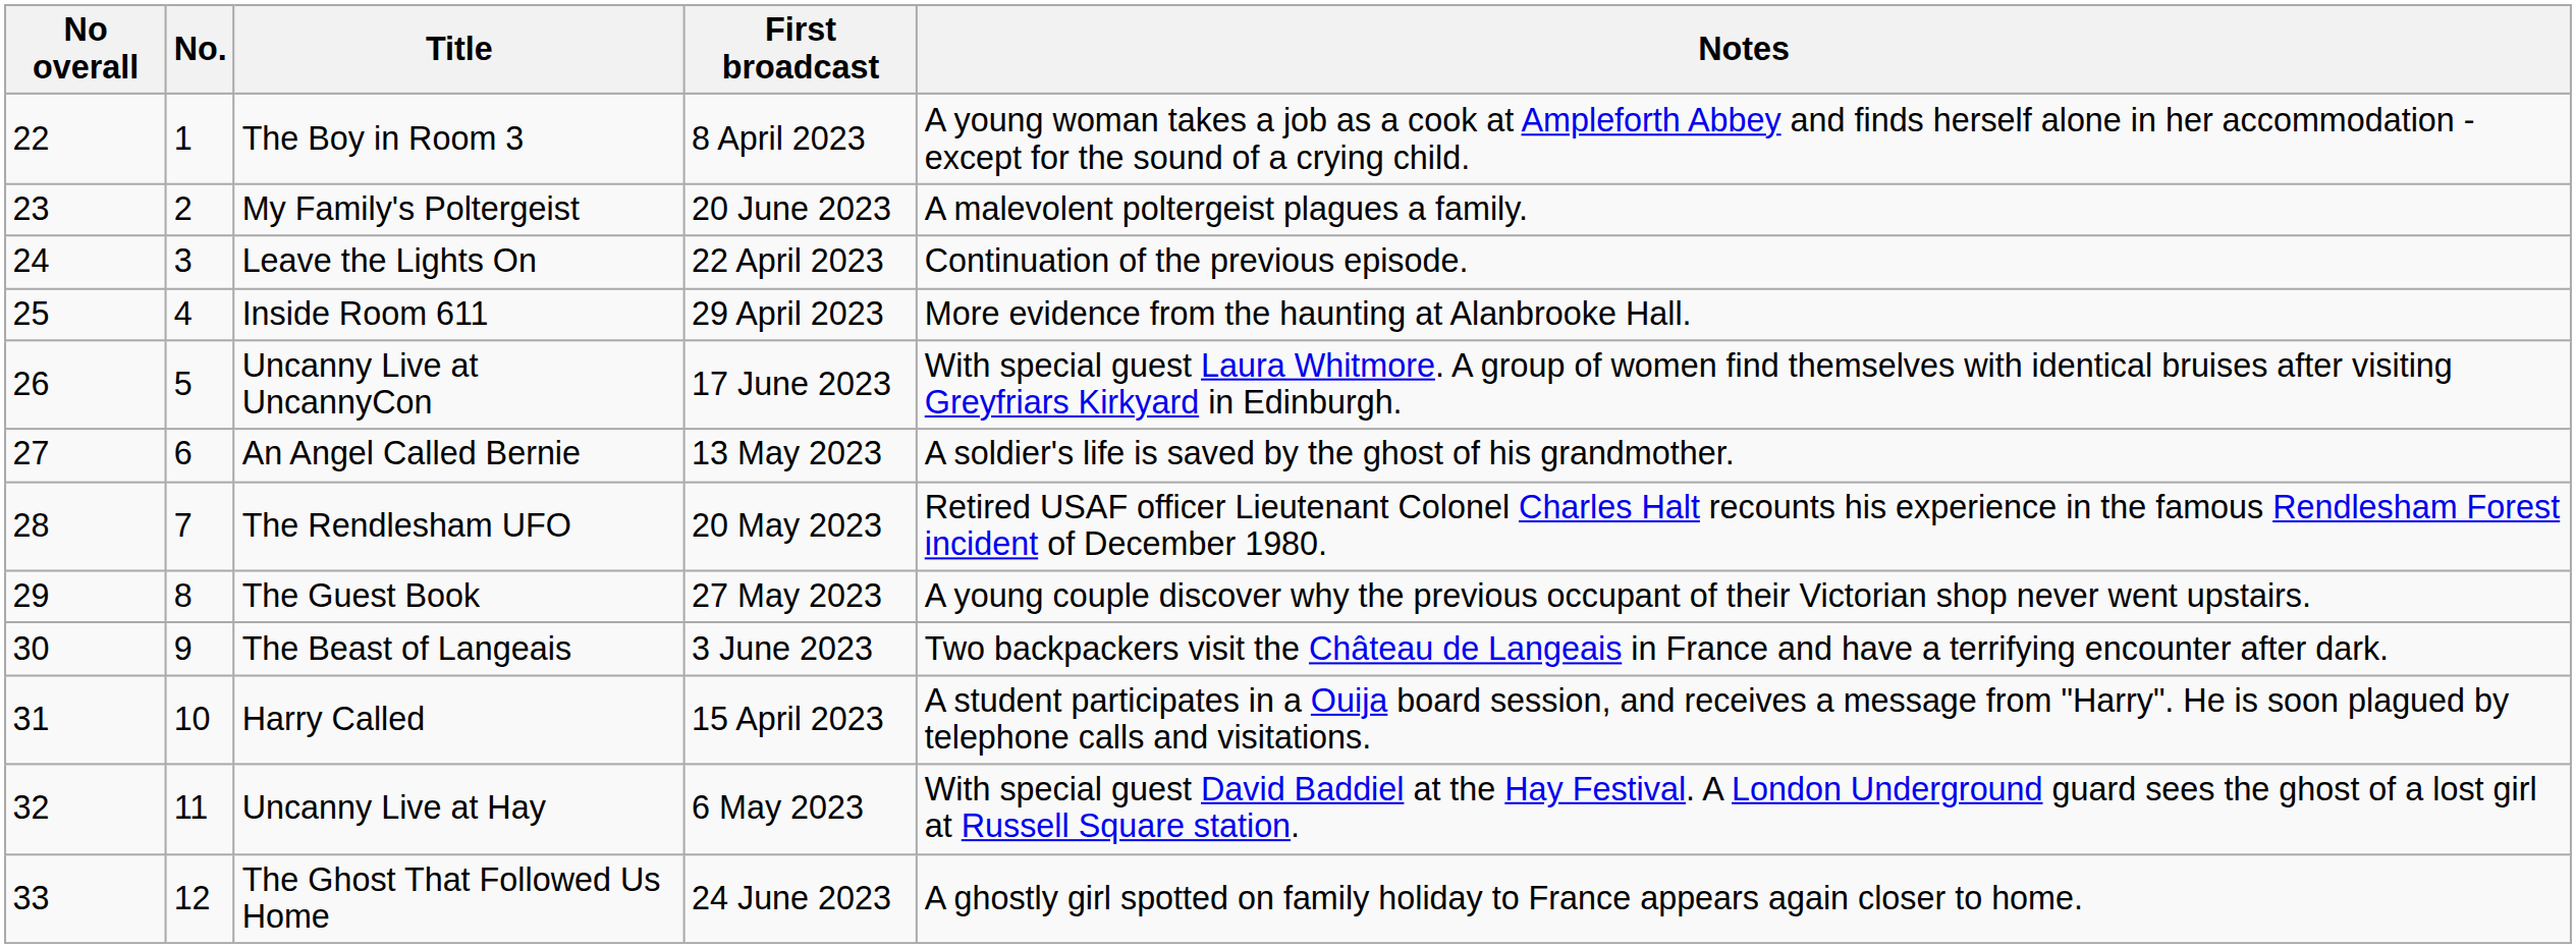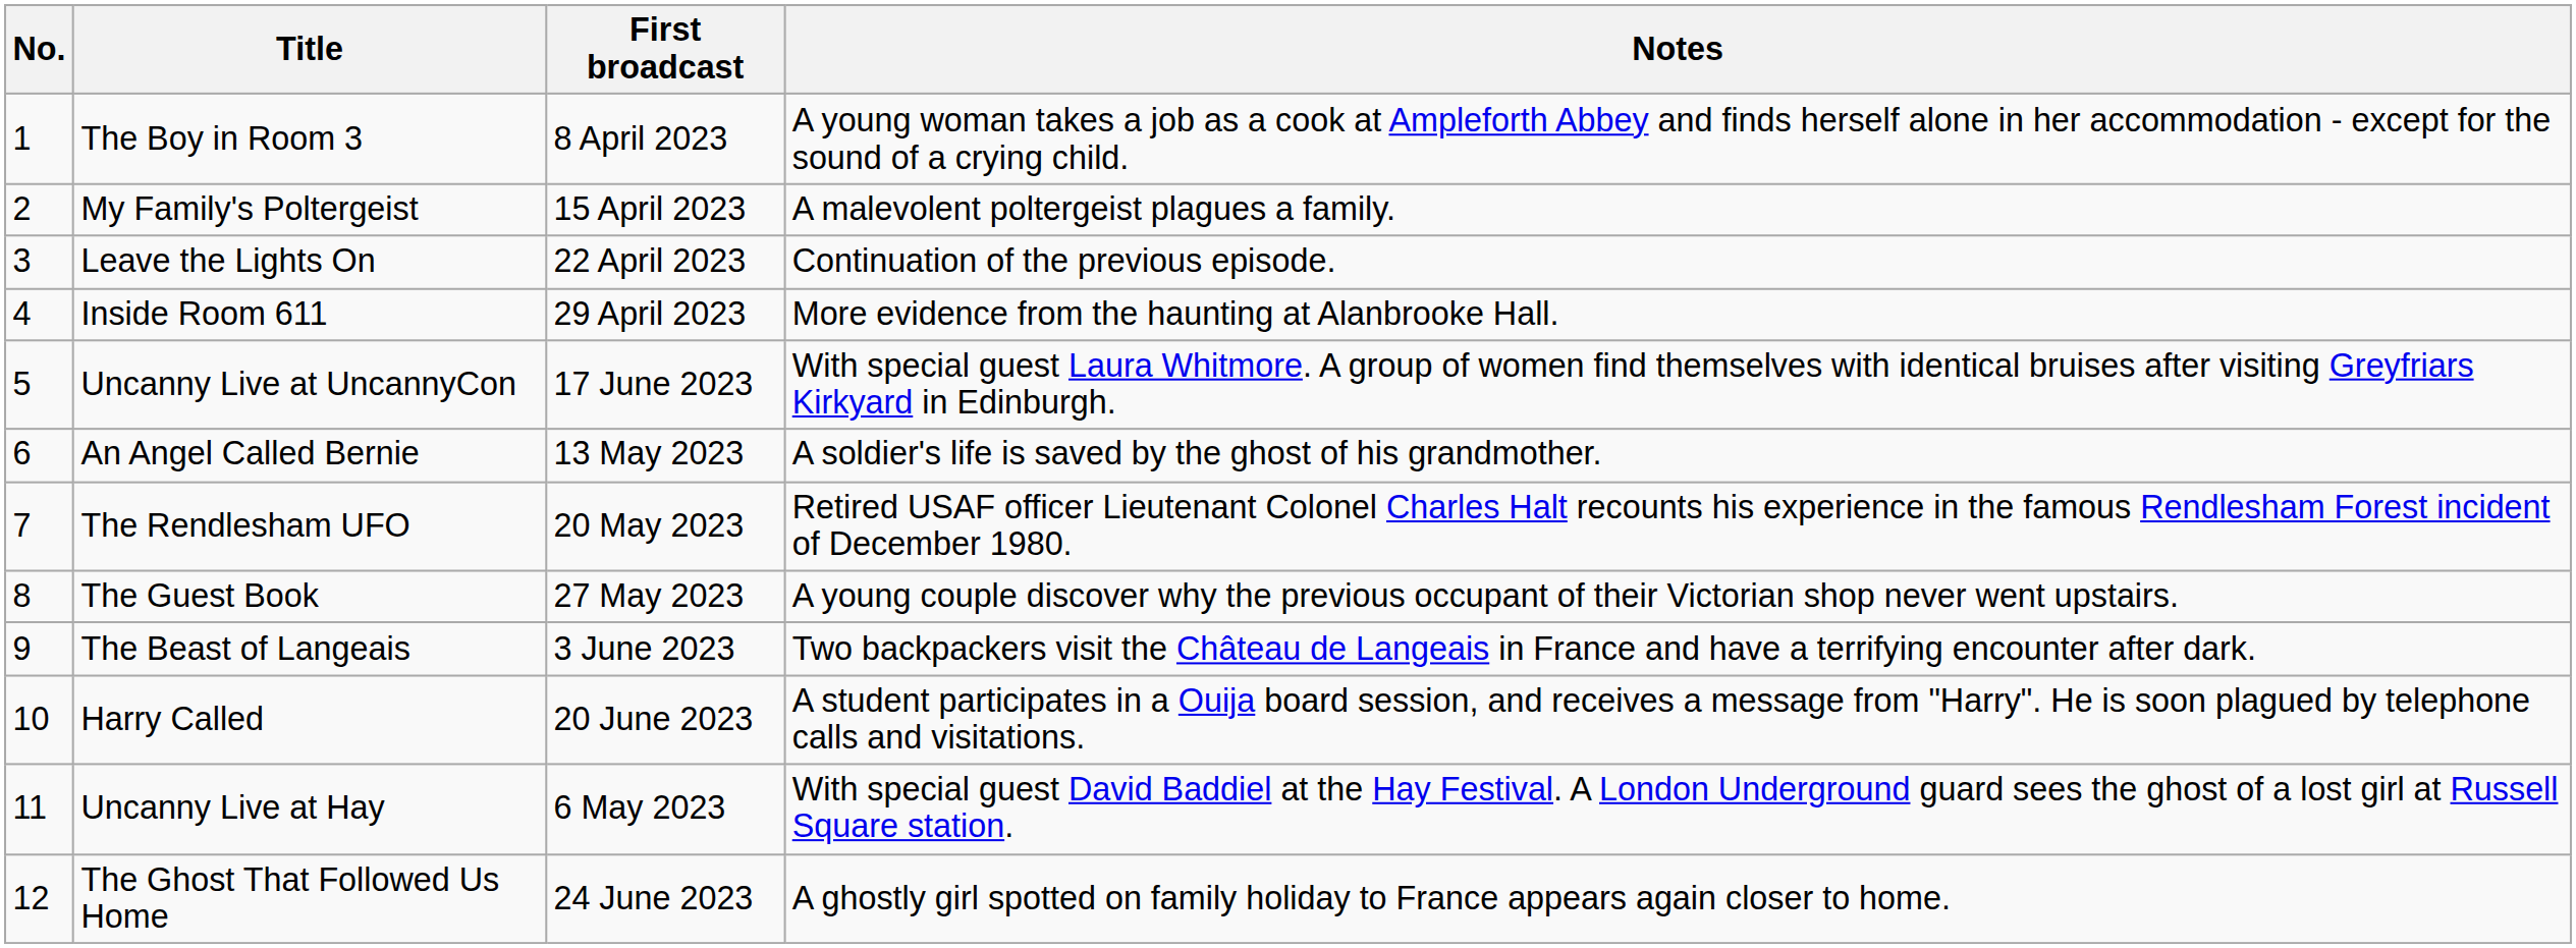 <table class="wikitable sortable">
 <tr>
-<th><strong>No overall</strong></th>
 <th><strong>No.</strong></th>
 <th><strong>Title</strong></th>
 <th><strong>First broadcast</strong></th>
 <th><strong>Notes</strong></th>
 </tr>
 <tr>
-<td>22</td>
 <td>1</td>
 <td>The Boy in Room 3</td>
 <td>8 April 2023</td>
 <td>A young woman takes a job as a cook at <a href='#'>Ampleforth Abbey</a> and finds herself alone in her accommodation - except for the sound of a crying child.</td>
 </tr>
 <tr>
-<td>23</td>
 <td>2</td>
 <td>My Family's Poltergeist</td>
-<td>20 June 2023</td>
+<td>15 April 2023</td>
 <td>A malevolent poltergeist plagues a family.</td>
 </tr>
 <tr>
-<td>24</td>
 <td>3</td>
 <td>Leave the Lights On</td>
 <td>22 April 2023</td>
 <td>Continuation of the previous episode.</td>
 </tr>
 <tr>
-<td>25</td>
 <td>4</td>
 <td>Inside Room 611</td>
 <td>29 April 2023</td>
 <td>More evidence from the haunting at Alanbrooke Hall.</td>
 </tr>
 <tr>
-<td>26</td>
 <td>5</td>
 <td>Uncanny Live at UncannyCon</td>
 <td>17 June 2023</td>
 <td>With special guest <a href='#'>Laura Whitmore</a>. A group of women find themselves with identical bruises after visiting <a href='#'>Greyfriars Kirkyard</a> in Edinburgh.</td>
 </tr>
 <tr>
-<td>27</td>
 <td>6</td>
 <td>An Angel Called Bernie</td>
 <td>13 May 2023</td>
 <td>A soldier's life is saved by the ghost of his grandmother.</td>
 </tr>
 <tr>
-<td>28</td>
 <td>7</td>
 <td>The Rendlesham UFO</td>
 <td>20 May 2023</td>
 <td>Retired USAF officer Lieutenant Colonel <a href='#'>Charles Halt</a> recounts his experience in the famous <a href='#'>Rendlesham Forest incident</a> of December 1980.</td>
 </tr>
 <tr>
-<td>29</td>
 <td>8</td>
 <td>The Guest Book</td>
 <td>27 May 2023</td>
 <td>A young couple discover why the previous occupant of their Victorian shop never went upstairs.</td>
 </tr>
 <tr>
-<td>30</td>
 <td>9</td>
 <td>The Beast of Langeais</td>
 <td>3 June 2023</td>
 <td>Two backpackers visit the <a href='#'>Château de Langeais</a> in France and have a terrifying encounter after dark.</td>
 </tr>
 <tr>
-<td>31</td>
 <td>10</td>
 <td>Harry Called</td>
-<td>15 April 2023</td>
+<td>20 June 2023</td>
 <td>A student participates in a <a href='#'>Ouija</a> board session, and receives a message from "Harry". He is soon plagued by telephone calls and visitations.</td>
 </tr>
 <tr>
-<td>32</td>
 <td>11</td>
 <td>Uncanny Live at Hay</td>
 <td>6 May 2023</td>
 <td>With special guest <a href='#'>David Baddiel</a> at the <a href='#'>Hay Festival</a>. A <a href='#'>London Underground</a> guard sees the ghost of a lost girl at <a href='#'>Russell Square station</a>.</td>
 </tr>
 <tr>
-<td>33</td>
 <td>12</td>
 <td>The Ghost That Followed Us Home</td>
 <td>24 June 2023</td>
 <td>A ghostly girl spotted on family holiday to France appears again closer to home.</td>
 </tr>
 </table>
